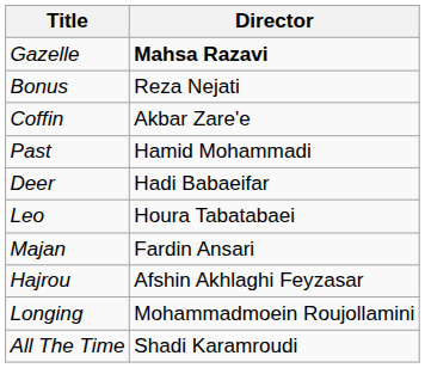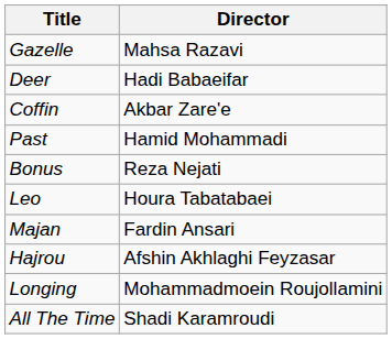 <table class="wikitable sortable">
 <tr>
 <th>Title</th>
 <th>Director</th>
 </tr>
 <tr>
 <td><em>Gazelle</em></td>
-<td><strong>Mahsa Razavi</strong></td>
+<td>Mahsa Razavi</td>
 </tr>
 <tr>
-<td><em>Bonus</em></td>
-<td>Reza Nejati</td>
+<td><em>Deer</em></td>
+<td>Hadi Babaeifar</td>
 </tr>
 <tr>
 <td><em>Coffin</em></td>
 <td>Akbar Zare'e</td>
 </tr>
 <tr>
 <td><em>Past</em></td>
 <td>Hamid Mohammadi</td>
 </tr>
 <tr>
-<td><em>Deer</em></td>
-<td>Hadi Babaeifar</td>
+<td><em>Bonus</em></td>
+<td>Reza Nejati</td>
 </tr>
 <tr>
 <td><em>Leo</em></td>
 <td>Houra Tabatabaei</td>
 </tr>
 <tr>
 <td><em>Majan</em></td>
 <td>Fardin Ansari</td>
 </tr>
 <tr>
 <td><em>Hajrou</em></td>
 <td>Afshin Akhlaghi Feyzasar</td>
 </tr>
 <tr>
 <td><em>Longing</em></td>
 <td>Mohammadmoein Roujollamini</td>
 </tr>
 <tr>
 <td><em>All The Time</em></td>
 <td>Shadi Karamroudi</td>
 </tr>
 </table>
